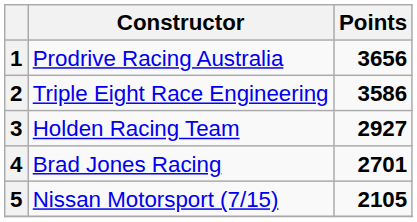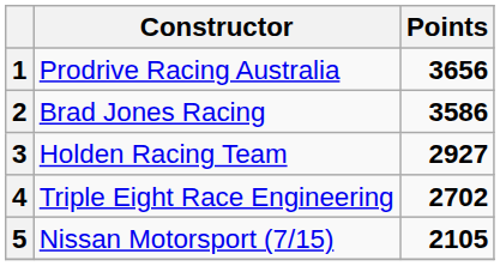 <table class="wikitable" style="font-size: 95%;">
 <tr>
 <th></th>
 <th>Constructor</th>
 <th>Points</th>
 </tr>
 <tr>
 <th>1</th>
 <td><a href='#'>Prodrive Racing Australia</a></td>
 <td align="right"><strong>3656</strong></td>
 </tr>
 <tr>
 <th>2</th>
-<td><a href='#'>Triple Eight Race Engineering</a></td>
+<td><a href='#'>Brad Jones Racing</a></td>
 <td align="right"><strong>3586</strong></td>
 </tr>
 <tr>
 <th>3</th>
 <td><a href='#'>Holden Racing Team</a></td>
 <td align="right"><strong>2927</strong></td>
 </tr>
 <tr>
 <th>4</th>
-<td><a href='#'>Brad Jones Racing</a></td>
-<td align="right"><strong>2701</strong></td>
+<td><a href='#'>Triple Eight Race Engineering</a></td>
+<td align="right"><strong>2702</strong></td>
 </tr>
 <tr>
 <th>5</th>
 <td><a href='#'>Nissan Motorsport (7/15)</a></td>
 <td align="right"><strong>2105</strong></td>
 </tr>
 <tr>
 </tr>
 </table>
